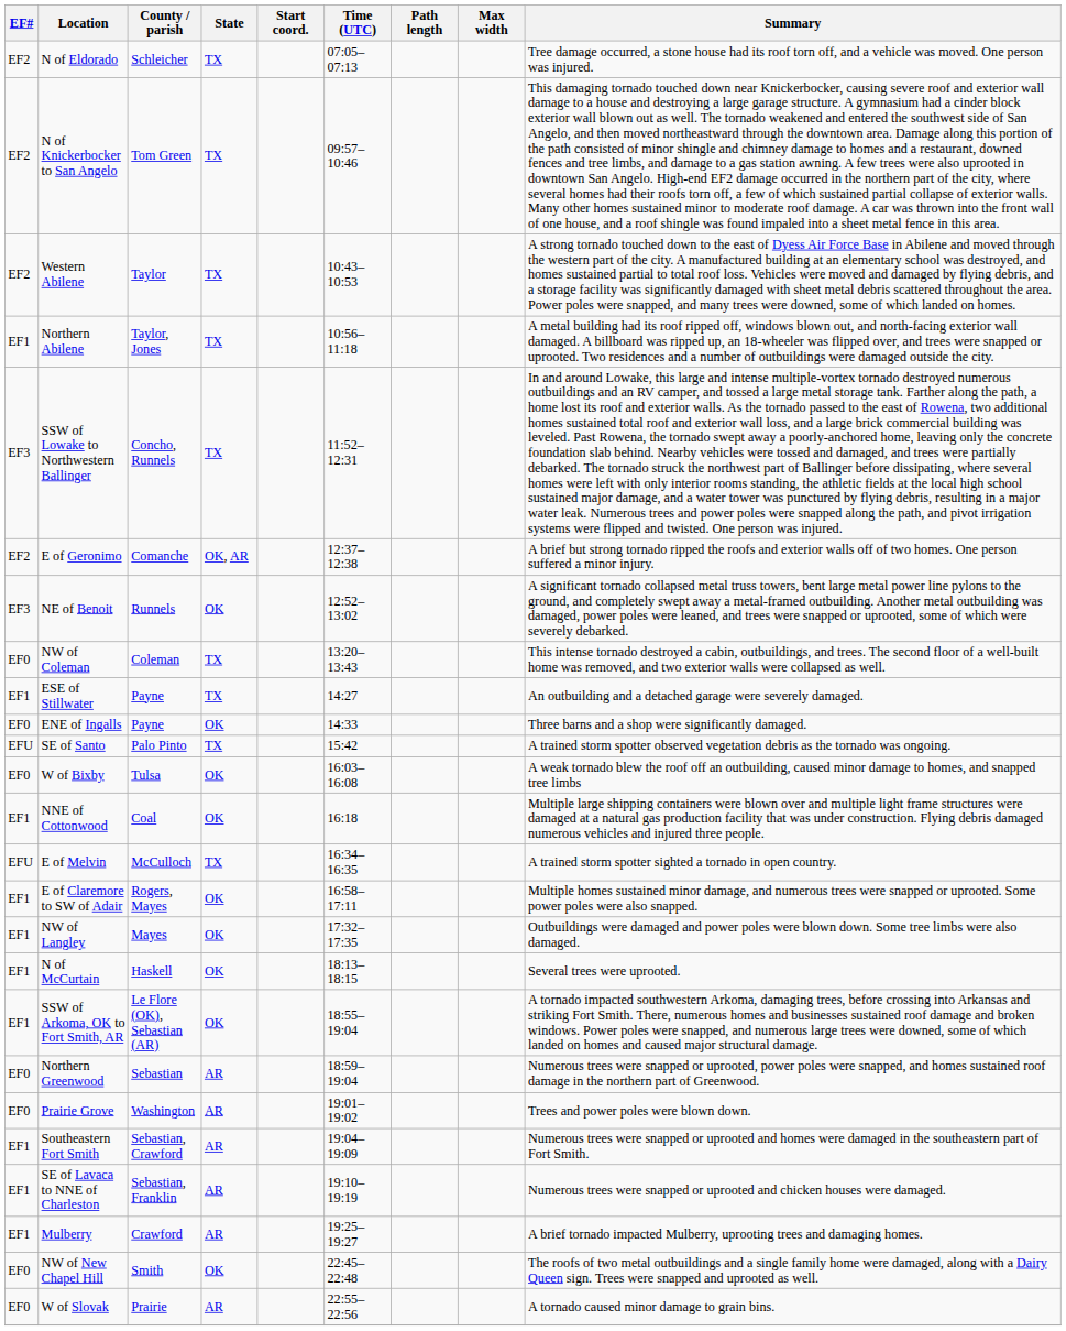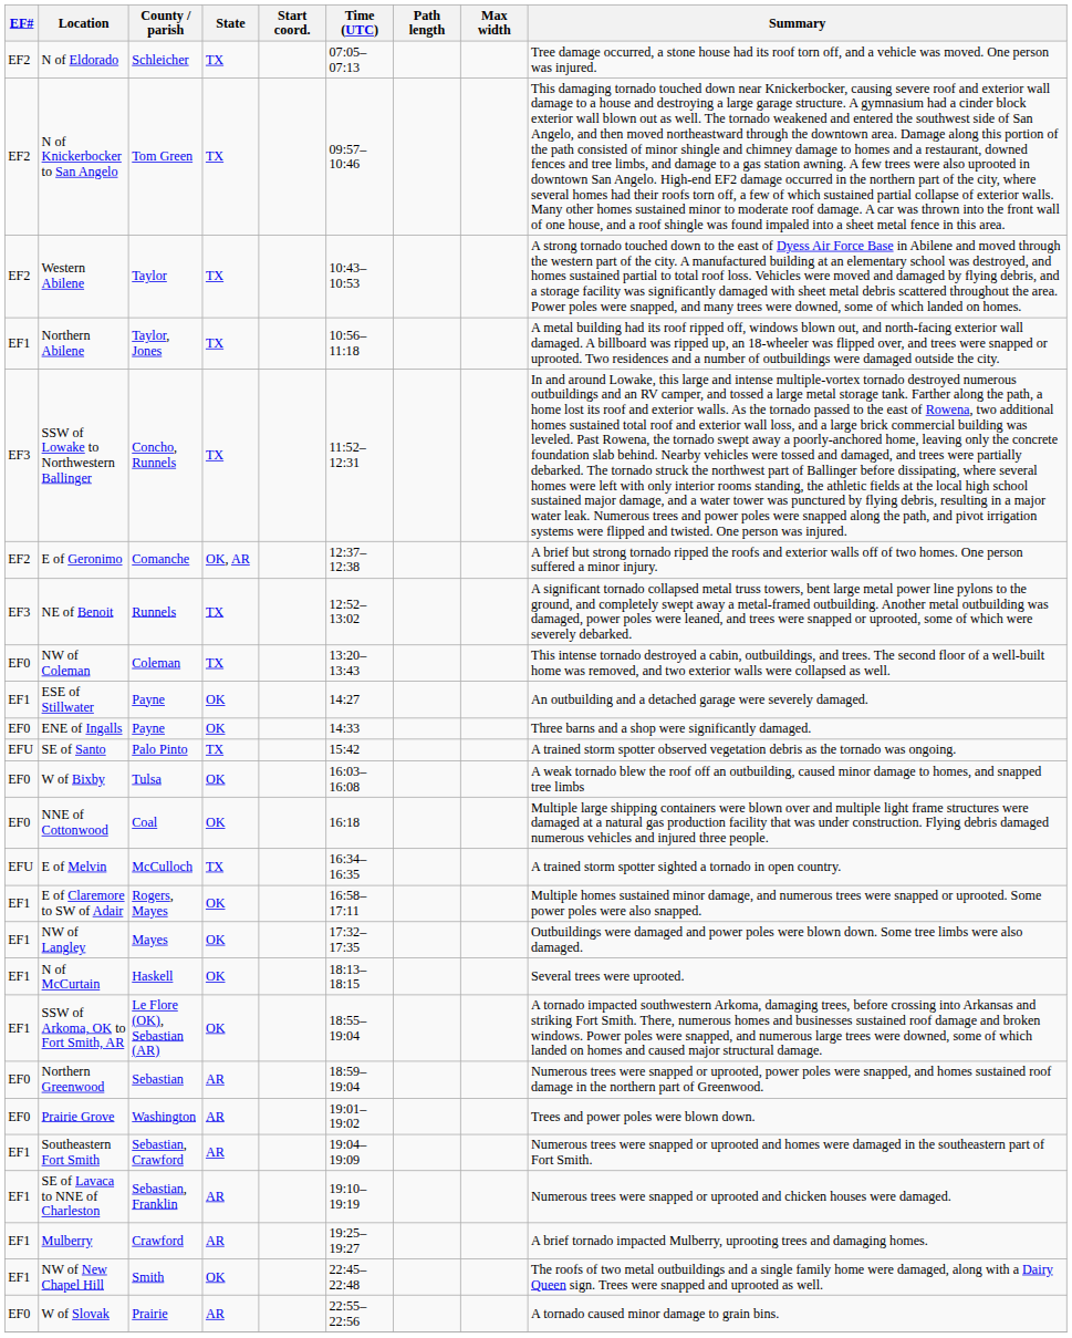 <table class="wikitable sortable" style="width:100%;">
 <tr>
 <th scope="col" style="width:3%; text-align:center;"><a href='#'>EF#</a></th>
 <th scope="col" style="width:7%; text-align:center;" class="unsortable">Location</th>
 <th scope="col" style="width:6%; text-align:center;" class="unsortable">County / parish</th>
 <th scope="col" style="width:5%; text-align:center;">State</th>
 <th scope="col" style="width:6%; text-align:center;">Start coord.</th>
 <th scope="col" style="width:6%; text-align:center;">Time (<a href='#'>UTC</a>)</th>
 <th scope="col" style="width:6%; text-align:center;">Path length</th>
 <th scope="col" style="width:6%; text-align:center;">Max width</th>
 <th scope="col" class="unsortable" style="width:48%; text-align:center;">Summary</th>
 </tr>
 <tr>
 <td bgcolor=>EF2</td>
 <td>N of <a href='#'>Eldorado</a></td>
 <td><a href='#'>Schleicher</a></td>
 <td><a href='#'>TX</a></td>
 <td></td>
 <td>07:05–07:13</td>
 <td></td>
 <td></td>
 <td>Tree damage occurred, a stone house had its roof torn off, and a vehicle was moved. One person was injured.</td>
 </tr>
 <tr>
 <td bgcolor=>EF2</td>
 <td>N of <a href='#'>Knickerbocker</a> to <a href='#'>San Angelo</a></td>
 <td><a href='#'>Tom Green</a></td>
 <td><a href='#'>TX</a></td>
 <td></td>
 <td>09:57–10:46</td>
 <td></td>
 <td></td>
 <td>This damaging tornado touched down near Knickerbocker, causing severe roof and exterior wall damage to a house and destroying a large garage structure. A gymnasium had a cinder block exterior wall blown out as well. The tornado weakened and entered the southwest side of San Angelo, and then moved northeastward through the downtown area. Damage along this portion of the path consisted of minor shingle and chimney damage to homes and a restaurant, downed fences and tree limbs, and damage to a gas station awning. A few trees were also uprooted in downtown San Angelo. High-end EF2 damage occurred in the northern part of the city, where several homes had their roofs torn off, a few of which sustained partial collapse of exterior walls. Many other homes sustained minor to moderate roof damage. A car was thrown into the front wall of one house, and a roof shingle was found impaled into a sheet metal fence in this area.</td>
 </tr>
 <tr>
 <td bgcolor=>EF2</td>
 <td>Western <a href='#'>Abilene</a></td>
 <td><a href='#'>Taylor</a></td>
 <td><a href='#'>TX</a></td>
 <td></td>
 <td>10:43–10:53</td>
 <td></td>
 <td></td>
 <td>A strong tornado touched down to the east of <a href='#'>Dyess Air Force Base</a> in Abilene and moved through the western part of the city. A manufactured building at an elementary school was destroyed, and homes sustained partial to total roof loss. Vehicles were moved and damaged by flying debris, and a storage facility was significantly damaged with sheet metal debris scattered throughout the area. Power poles were snapped, and many trees were downed, some of which landed on homes.</td>
 </tr>
 <tr>
 <td bgcolor=>EF1</td>
 <td>Northern  <a href='#'>Abilene</a></td>
 <td><a href='#'>Taylor</a>, <a href='#'>Jones</a></td>
 <td><a href='#'>TX</a></td>
 <td></td>
 <td>10:56–11:18</td>
 <td></td>
 <td></td>
 <td>A metal building had its roof ripped off, windows blown out, and north-facing exterior wall damaged. A billboard was ripped up, an 18-wheeler was flipped over, and trees were snapped or uprooted. Two residences and a number of outbuildings were damaged outside the city.</td>
 </tr>
 <tr>
 <td bgcolor=>EF3</td>
 <td>SSW of <a href='#'>Lowake</a> to Northwestern <a href='#'>Ballinger</a></td>
 <td><a href='#'>Concho</a>, <a href='#'>Runnels</a></td>
 <td><a href='#'>TX</a></td>
 <td></td>
 <td>11:52–12:31</td>
 <td></td>
 <td></td>
 <td>In and around Lowake, this large and intense multiple-vortex tornado destroyed numerous outbuildings and an RV camper, and tossed a large metal storage tank. Farther along the path, a home lost its roof and exterior walls. As the tornado passed to the east of <a href='#'>Rowena</a>, two additional homes sustained total roof and exterior wall loss, and a large brick commercial building was leveled. Past Rowena, the tornado swept away a poorly-anchored home, leaving only the concrete foundation slab behind. Nearby vehicles were tossed and damaged, and trees were partially debarked. The tornado struck the northwest part of Ballinger before dissipating, where several homes were left with only interior rooms standing, the athletic fields at the local high school sustained major damage, and a water tower was punctured by flying debris, resulting in a major water leak. Numerous trees and power poles were snapped along the path, and pivot irrigation systems were flipped and twisted. One person was injured.</td>
 </tr>
 <tr>
 <td bgcolor=>EF2</td>
 <td>E of <a href='#'>Geronimo</a></td>
 <td><a href='#'>Comanche</a></td>
 <td><a href='#'>OK</a>, <a href='#'>AR</a></td>
 <td></td>
 <td>12:37–12:38</td>
 <td></td>
 <td></td>
 <td>A brief but strong tornado ripped the roofs and exterior walls off of two homes. One person suffered a minor injury.</td>
 </tr>
 <tr>
 <td bgcolor=>EF3</td>
 <td>NE of <a href='#'>Benoit</a></td>
 <td><a href='#'>Runnels</a></td>
-<td><a href='#'>OK</a></td>
+<td><a href='#'>TX</a></td>
 <td></td>
 <td>12:52–13:02</td>
 <td></td>
 <td></td>
 <td>A significant tornado collapsed metal truss towers, bent large metal power line pylons to the ground, and completely swept away a metal-framed outbuilding. Another metal outbuilding was damaged, power poles were leaned, and trees were snapped or uprooted, some of which were severely debarked.</td>
 </tr>
 <tr>
 <td bgcolor=>EF0</td>
 <td>NW of <a href='#'>Coleman</a></td>
 <td><a href='#'>Coleman</a></td>
 <td><a href='#'>TX</a></td>
 <td></td>
 <td>13:20–13:43</td>
 <td></td>
 <td></td>
 <td>This intense tornado destroyed a cabin, outbuildings, and trees. The second floor of a well-built home was removed, and two exterior walls were collapsed as well.</td>
 </tr>
 <tr>
 <td bgcolor=>EF1</td>
 <td>ESE of <a href='#'>Stillwater</a></td>
 <td><a href='#'>Payne</a></td>
-<td><a href='#'>TX</a></td>
+<td><a href='#'>OK</a></td>
 <td></td>
 <td>14:27</td>
 <td></td>
 <td></td>
 <td>An outbuilding and a detached garage were severely damaged.</td>
 </tr>
 <tr>
 <td bgcolor=>EF0</td>
 <td>ENE of <a href='#'>Ingalls</a></td>
 <td><a href='#'>Payne</a></td>
 <td><a href='#'>OK</a></td>
 <td></td>
 <td>14:33</td>
 <td></td>
 <td></td>
 <td>Three barns and a shop were significantly damaged.</td>
 </tr>
 <tr>
 <td bgcolor=>EFU</td>
 <td>SE of <a href='#'>Santo</a></td>
 <td><a href='#'>Palo Pinto</a></td>
 <td><a href='#'>TX</a></td>
 <td></td>
 <td>15:42</td>
 <td></td>
 <td></td>
 <td>A trained storm spotter observed vegetation debris as the tornado was ongoing.</td>
 </tr>
 <tr>
 <td bgcolor=>EF0</td>
 <td>W of <a href='#'>Bixby</a></td>
 <td><a href='#'>Tulsa</a></td>
 <td><a href='#'>OK</a></td>
 <td></td>
 <td>16:03–16:08</td>
 <td></td>
 <td></td>
 <td>A weak tornado blew the roof off an outbuilding, caused minor damage to homes, and snapped tree limbs</td>
 </tr>
 <tr>
-<td bgcolor=>EF1</td>
+<td bgcolor=>EF0</td>
 <td>NNE of <a href='#'>Cottonwood</a></td>
 <td><a href='#'>Coal</a></td>
 <td><a href='#'>OK</a></td>
 <td></td>
 <td>16:18</td>
 <td></td>
 <td></td>
 <td>Multiple large shipping containers were blown over and multiple light frame structures were damaged at a natural gas production facility that was under construction. Flying debris damaged numerous vehicles and injured three people.</td>
 </tr>
 <tr>
 <td bgcolor=>EFU</td>
 <td>E of <a href='#'>Melvin</a></td>
 <td><a href='#'>McCulloch</a></td>
 <td><a href='#'>TX</a></td>
 <td></td>
 <td>16:34–16:35</td>
 <td></td>
 <td></td>
 <td>A trained storm spotter sighted a tornado in open country.</td>
 </tr>
 <tr>
 <td bgcolor=>EF1</td>
 <td>E of <a href='#'>Claremore</a> to SW of <a href='#'>Adair</a></td>
 <td><a href='#'>Rogers</a>, <a href='#'>Mayes</a></td>
 <td><a href='#'>OK</a></td>
 <td></td>
 <td>16:58–17:11</td>
 <td></td>
 <td></td>
 <td>Multiple homes sustained minor damage, and numerous trees were snapped or uprooted. Some power poles were also snapped.</td>
 </tr>
 <tr>
 <td bgcolor=>EF1</td>
 <td>NW of <a href='#'>Langley</a></td>
 <td><a href='#'>Mayes</a></td>
 <td><a href='#'>OK</a></td>
 <td></td>
 <td>17:32–17:35</td>
 <td></td>
 <td></td>
 <td>Outbuildings were damaged and power poles were blown down. Some tree limbs were also damaged.</td>
 </tr>
 <tr>
 <td bgcolor=>EF1</td>
 <td>N of <a href='#'>McCurtain</a></td>
 <td><a href='#'>Haskell</a></td>
 <td><a href='#'>OK</a></td>
 <td></td>
 <td>18:13–18:15</td>
 <td></td>
 <td></td>
 <td>Several trees were uprooted.</td>
 </tr>
 <tr>
 <td bgcolor=>EF1</td>
 <td>SSW of <a href='#'>Arkoma, OK</a> to <a href='#'>Fort Smith, AR</a></td>
 <td><a href='#'>Le Flore (OK)</a>, <a href='#'>Sebastian (AR)</a></td>
 <td><a href='#'>OK</a></td>
 <td></td>
 <td>18:55–19:04</td>
 <td></td>
 <td></td>
 <td>A tornado impacted southwestern Arkoma, damaging trees, before crossing into Arkansas and striking Fort Smith. There, numerous homes and businesses sustained roof damage and broken windows. Power poles were snapped, and numerous large trees were downed, some of which landed on homes and caused major structural damage.</td>
 </tr>
 <tr>
 <td bgcolor=>EF0</td>
 <td>Northern <a href='#'>Greenwood</a></td>
 <td><a href='#'>Sebastian</a></td>
 <td><a href='#'>AR</a></td>
 <td></td>
 <td>18:59–19:04</td>
 <td></td>
 <td></td>
 <td>Numerous trees were snapped or uprooted, power poles were snapped, and homes sustained roof damage in the northern part of Greenwood.</td>
 </tr>
 <tr>
 <td bgcolor=>EF0</td>
 <td><a href='#'>Prairie Grove</a></td>
 <td><a href='#'>Washington</a></td>
 <td><a href='#'>AR</a></td>
 <td></td>
 <td>19:01–19:02</td>
 <td></td>
 <td></td>
 <td>Trees and power poles were blown down.</td>
 </tr>
 <tr>
 <td bgcolor=>EF1</td>
 <td>Southeastern <a href='#'>Fort Smith</a></td>
 <td><a href='#'>Sebastian</a>, <a href='#'>Crawford</a></td>
 <td><a href='#'>AR</a></td>
 <td></td>
 <td>19:04–19:09</td>
 <td></td>
 <td></td>
 <td>Numerous trees were snapped or uprooted and homes were damaged in the southeastern part of Fort Smith.</td>
 </tr>
 <tr>
 <td bgcolor=>EF1</td>
 <td>SE of <a href='#'>Lavaca</a> to NNE of <a href='#'>Charleston</a></td>
 <td><a href='#'>Sebastian</a>, <a href='#'>Franklin</a></td>
 <td><a href='#'>AR</a></td>
 <td></td>
 <td>19:10–19:19</td>
 <td></td>
 <td></td>
 <td>Numerous trees were snapped or uprooted and chicken houses were damaged.</td>
 </tr>
 <tr>
 <td bgcolor=>EF1</td>
 <td><a href='#'>Mulberry</a></td>
 <td><a href='#'>Crawford</a></td>
 <td><a href='#'>AR</a></td>
 <td></td>
 <td>19:25–19:27</td>
 <td></td>
 <td></td>
 <td>A brief tornado impacted Mulberry, uprooting trees and damaging homes.</td>
 </tr>
 <tr>
-<td bgcolor=>EF0</td>
+<td bgcolor=>EF1</td>
 <td>NW of <a href='#'>New Chapel Hill</a></td>
 <td><a href='#'>Smith</a></td>
 <td><a href='#'>OK</a></td>
 <td></td>
 <td>22:45–22:48</td>
 <td></td>
 <td></td>
 <td>The roofs of two metal outbuildings and a single family home were damaged, along with a <a href='#'>Dairy Queen</a> sign. Trees were snapped and uprooted as well.</td>
 </tr>
 <tr>
 <td bgcolor=>EF0</td>
 <td>W of <a href='#'>Slovak</a></td>
 <td><a href='#'>Prairie</a></td>
 <td><a href='#'>AR</a></td>
 <td></td>
 <td>22:55–22:56</td>
 <td></td>
 <td></td>
 <td>A tornado caused minor damage to grain bins.</td>
 </tr>
 <tr>
 </tr>
 </table>
